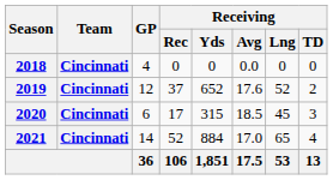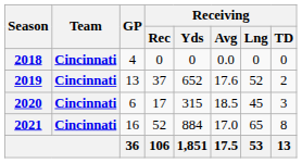 <table class="wikitable" style="text-align:center;">
 <tr>
 <th rowspan="2">Season</th>
 <th rowspan="2">Team</th>
 <th rowspan="2">GP</th>
 <th colspan="5">Receiving</th>
 </tr>
 <tr>
 <th>Rec</th>
 <th>Yds</th>
 <th>Avg</th>
 <th>Lng</th>
 <th>TD</th>
 </tr>
 <tr>
 <th><a href='#'>2018</a></th>
 <th><a href='#'>Cincinnati</a></th>
 <td>4</td>
 <td>0</td>
 <td>0</td>
 <td>0.0</td>
 <td>0</td>
 <td>0</td>
 </tr>
 <tr>
 <th><a href='#'>2019</a></th>
 <th><a href='#'>Cincinnati</a></th>
-<td>12</td>
+<td>13</td>
 <td>37</td>
 <td>652</td>
 <td>17.6</td>
 <td>52</td>
 <td>2</td>
 </tr>
 <tr>
 <th><a href='#'>2020</a></th>
 <th><a href='#'>Cincinnati</a></th>
 <td>6</td>
 <td>17</td>
 <td>315</td>
 <td>18.5</td>
 <td>45</td>
 <td>3</td>
 </tr>
 <tr>
 <th><a href='#'>2021</a></th>
 <th><a href='#'>Cincinnati</a></th>
-<td>14</td>
+<td>16</td>
 <td>52</td>
 <td>884</td>
 <td>17.0</td>
 <td>65</td>
-<td>4</td>
+<td>8</td>
 </tr>
 <tr>
 <th colspan="2"></th>
 <th>36</th>
 <th>106</th>
 <th>1,851</th>
 <th>17.5</th>
 <th>53</th>
 <th>13</th>
 </tr>
 </table>
